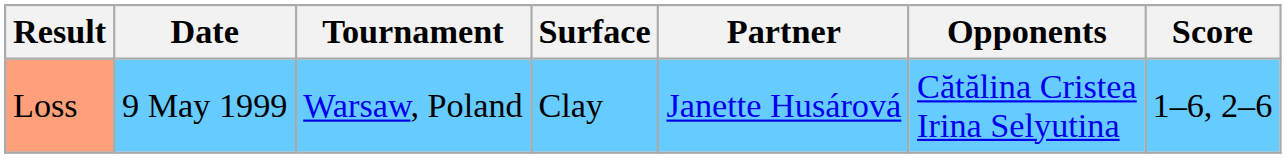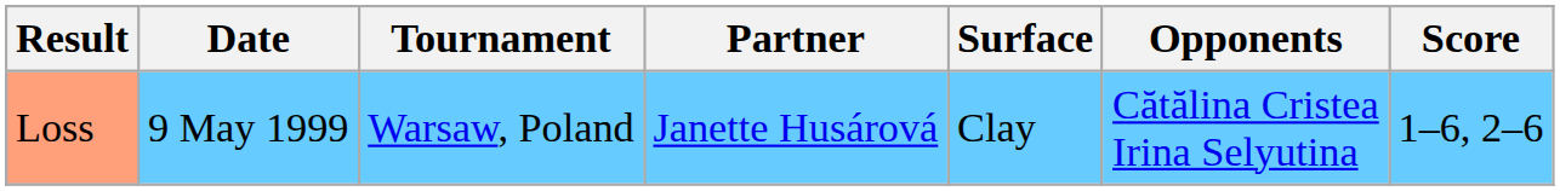 <table class="wikitable">
 <tr>
 <th>Result</th>
 <th>Date</th>
 <th>Tournament</th>
+<th>Partner</th>
 <th>Surface</th>
-<th>Partner</th>
 <th>Opponents</th>
 <th>Score</th>
 </tr>
 <tr bgcolor="#66CCFF">
 <td style="background:#ffa07a;">Loss</td>
 <td>9 May 1999</td>
 <td><a href='#'>Warsaw</a>, Poland</td>
+<td> <a href='#'>Janette Husárová</a></td>
 <td>Clay</td>
-<td> <a href='#'>Janette Husárová</a></td>
 <td> <a href='#'>Cătălina Cristea</a> <br>  <a href='#'>Irina Selyutina</a></td>
 <td>1–6, 2–6</td>
 </tr>
 </table>
